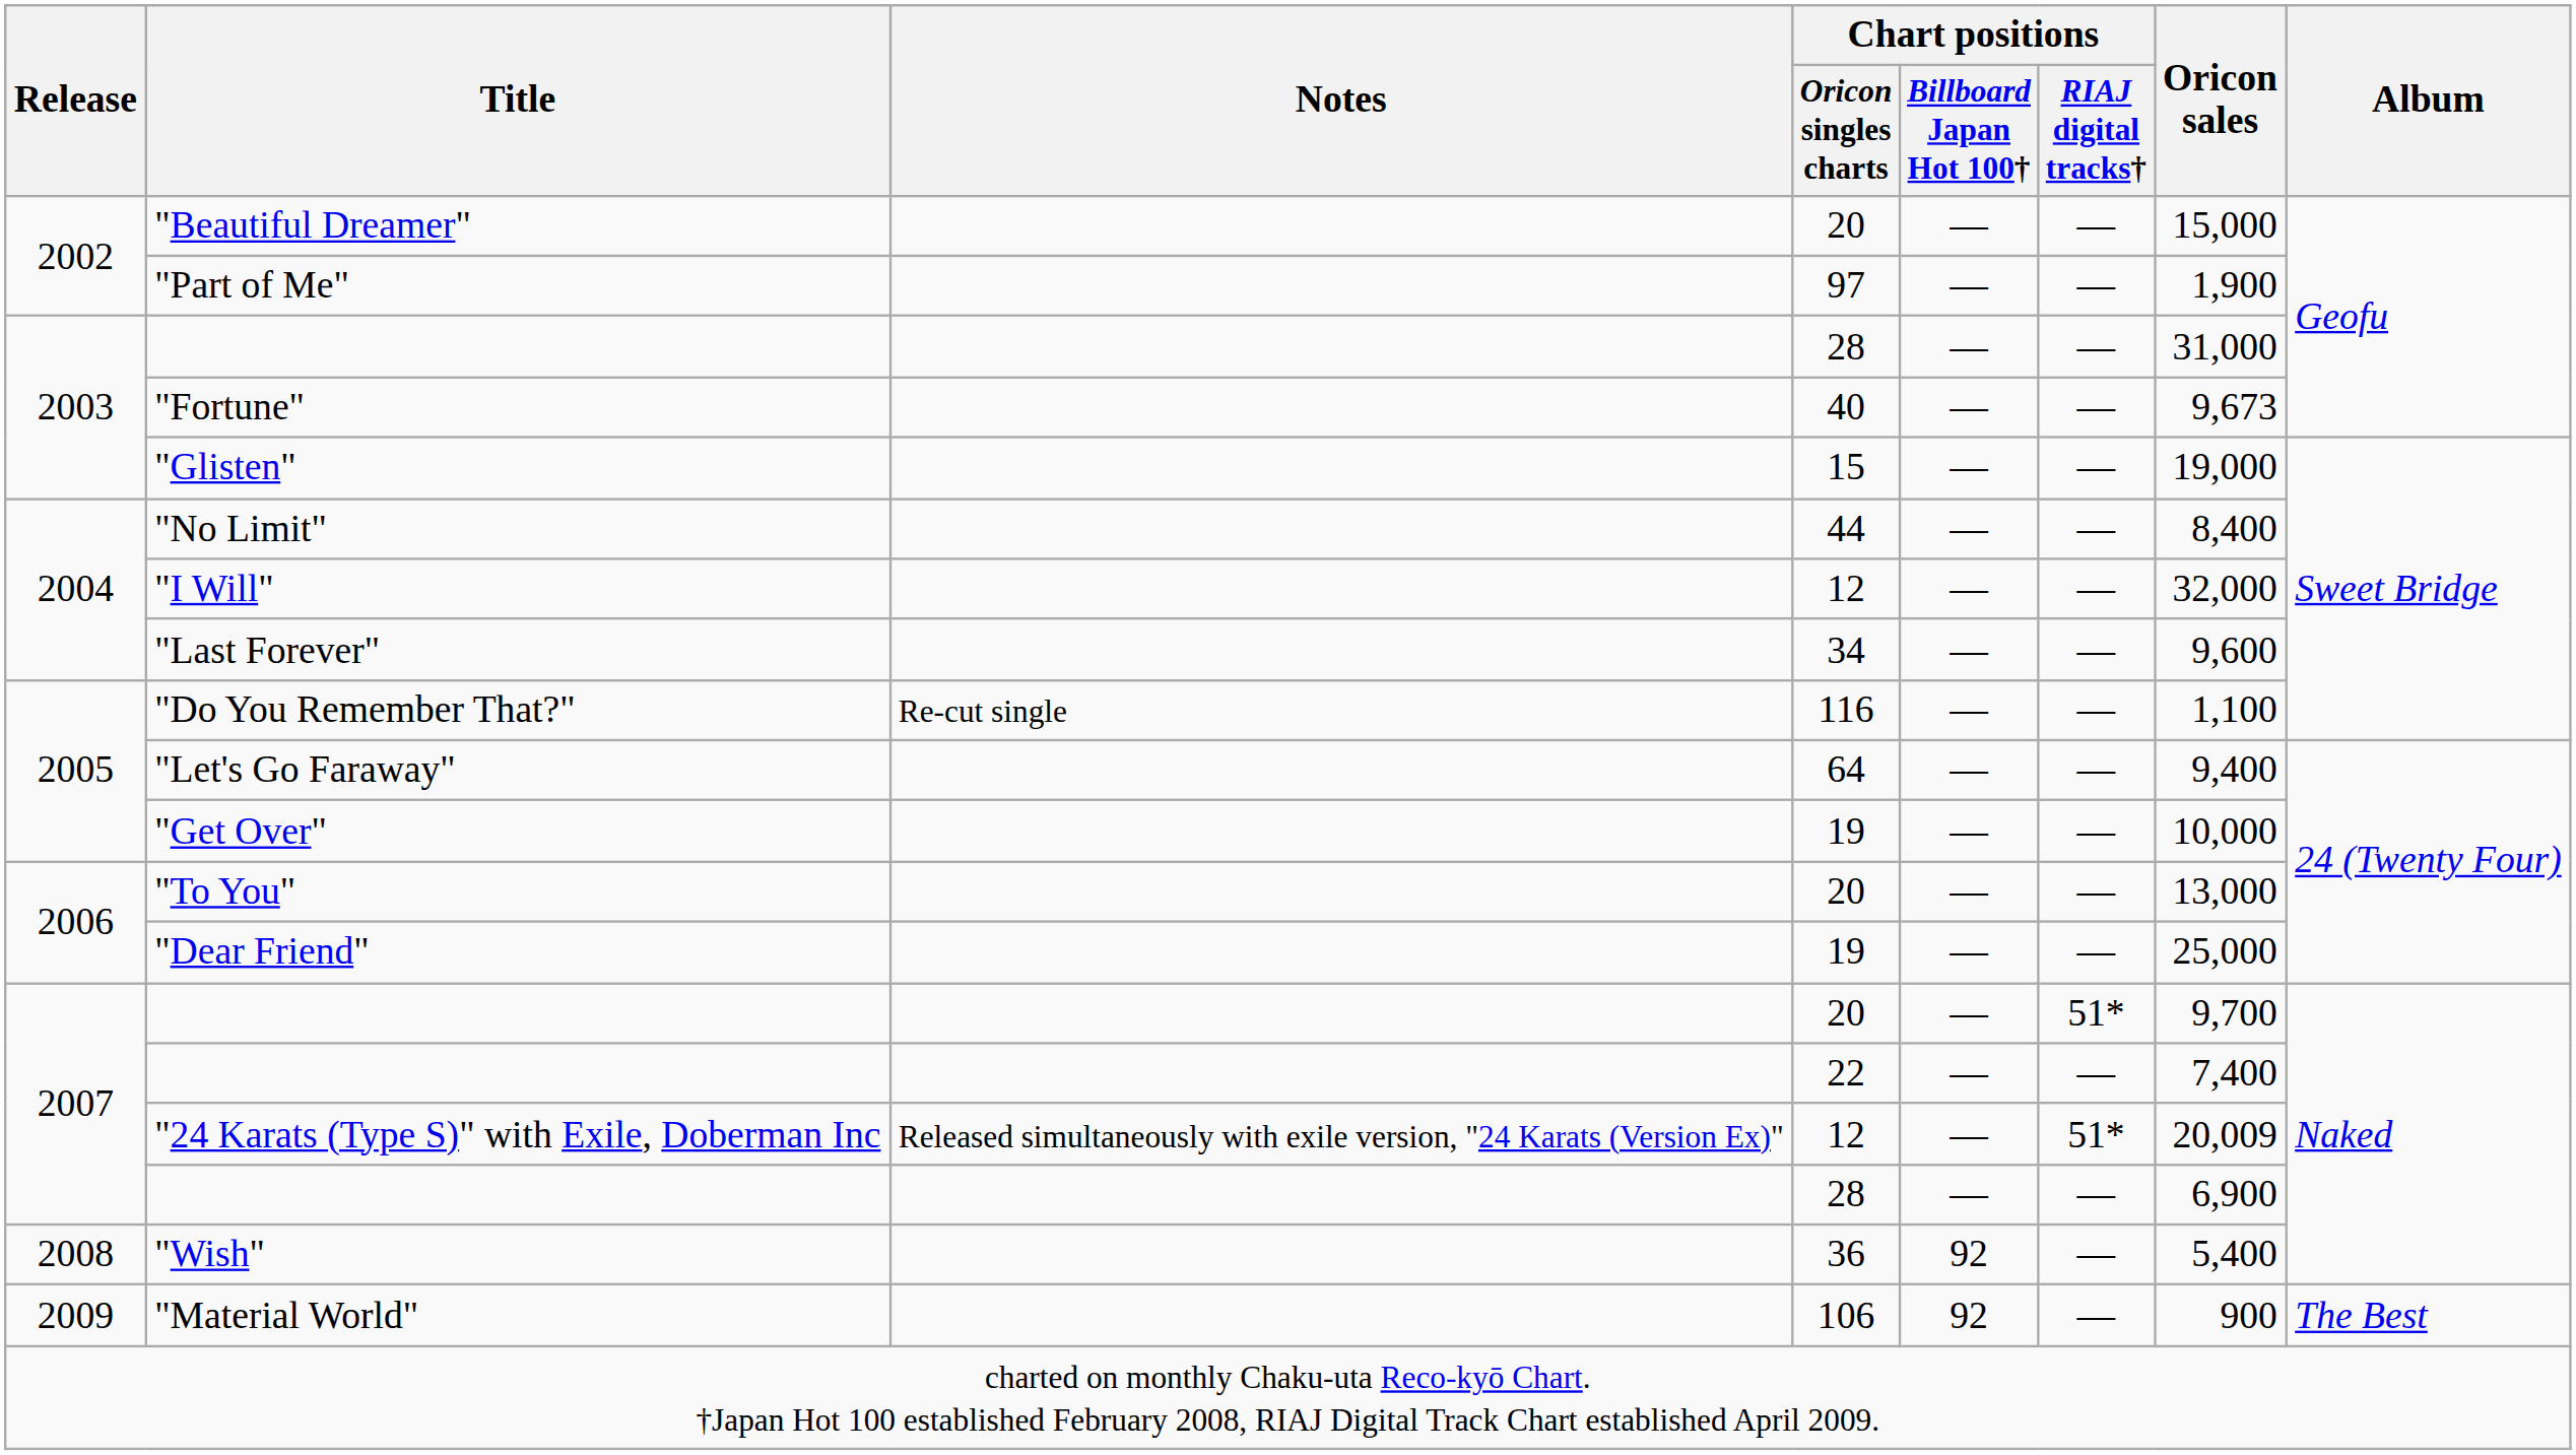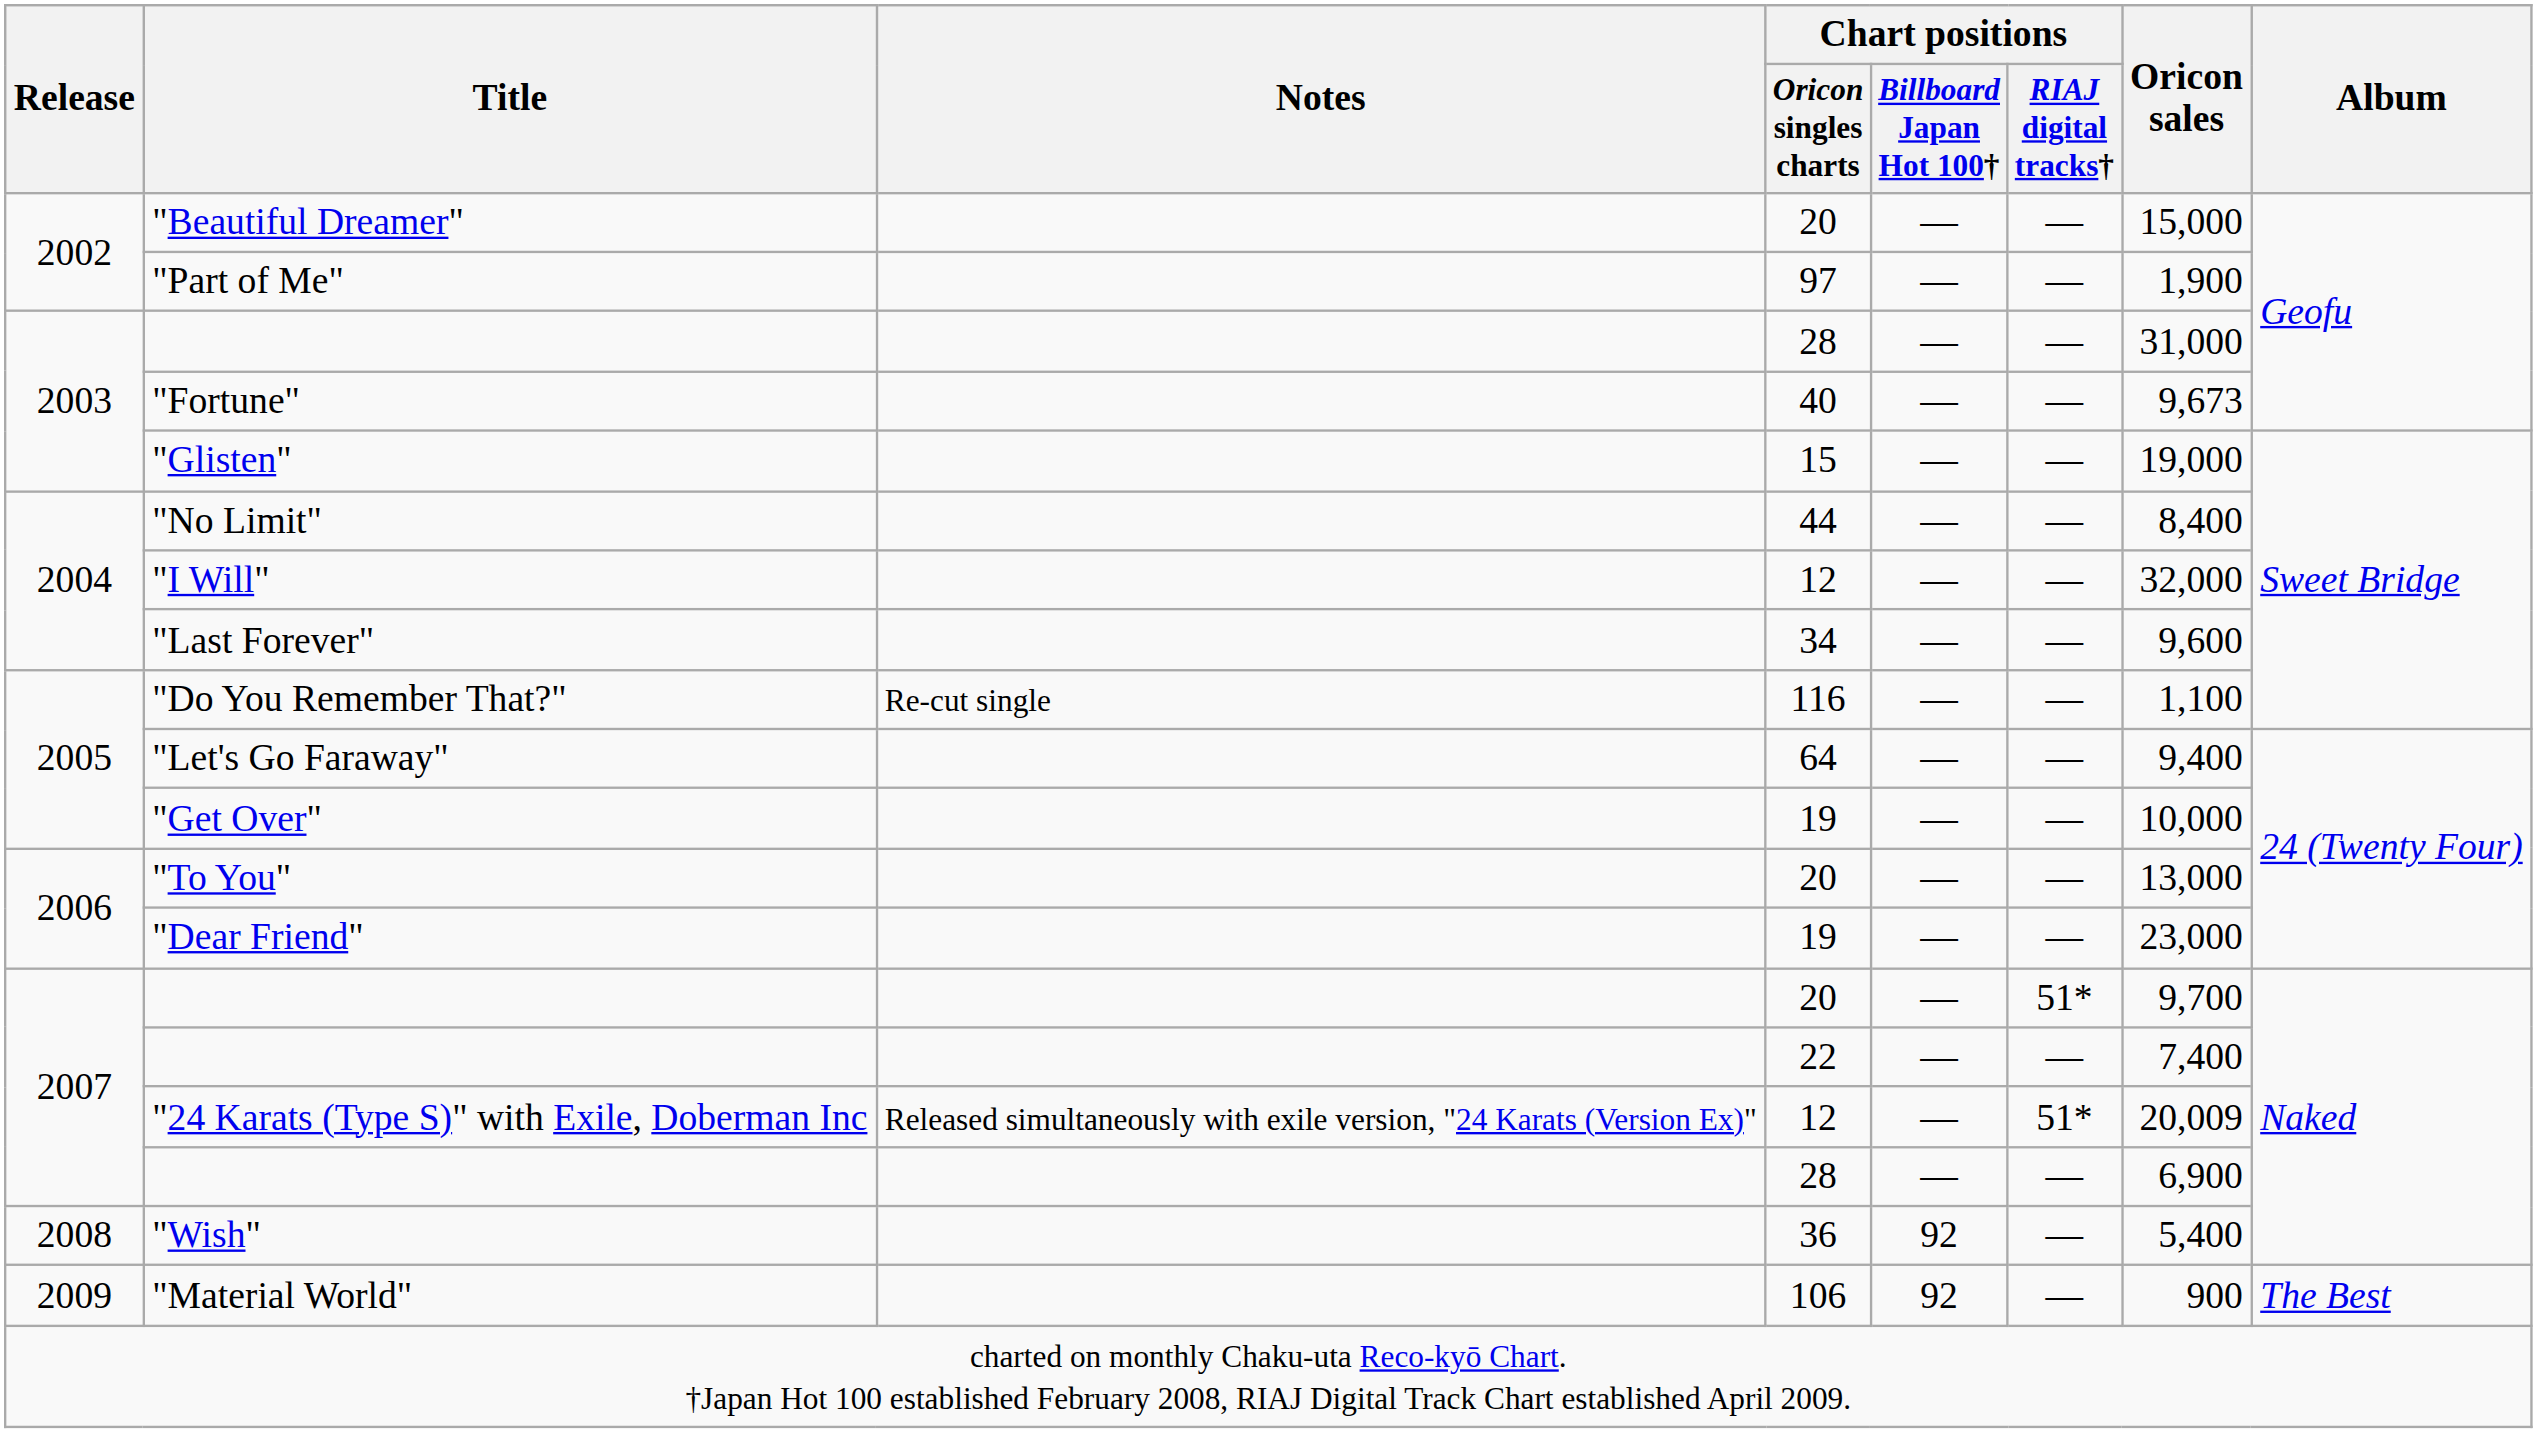 <table class="wikitable" style="text-align:center">
 <tr bgcolor="#CCCCCC">
 <th rowspan="2">Release</th>
 <th rowspan="2">Title</th>
 <th rowspan="2">Notes</th>
 <th colspan="3">Chart positions</th>
 <th rowspan="2">Oricon<br>sales<br></th>
 <th rowspan="2">Album</th>
 </tr>
 <tr style="font-size:smaller;">
 <th width="35"><em>Oricon</em> singles charts<br></th>
 <th width="35"><em><a href='#'>Billboard</a></em> <a href='#'>Japan Hot 100</a>†<br></th>
 <th width="35"><em><a href='#'>RIAJ</a></em> <a href='#'>digital tracks</a>†<br></th>
 </tr>
 <tr>
 <td rowspan="2">2002</td>
 <td align="left">"<a href='#'>Beautiful Dreamer</a>"</td>
 <td align="left" rowspan="1"><small></small></td>
 <td>20</td>
 <td>—</td>
 <td>—</td>
 <td align="right">15,000</td>
 <td align="left" rowspan="4"><em><a href='#'>Geofu</a></em></td>
 </tr>
 <tr>
 <td align="left">"Part of Me"</td>
 <td align="left" rowspan="1"><small></small></td>
 <td>97</td>
 <td>—</td>
 <td>—</td>
 <td align="right">1,900</td>
 </tr>
 <tr>
 <td rowspan="3">2003</td>
 <td align="left"></td>
 <td align="left" rowspan="1"><small></small></td>
 <td>28</td>
 <td>—</td>
 <td>—</td>
 <td align="right">31,000</td>
 </tr>
 <tr>
 <td align="left">"Fortune"</td>
 <td align="left" rowspan="1"><small></small></td>
 <td>40</td>
 <td>—</td>
 <td>—</td>
 <td align="right">9,673</td>
 </tr>
 <tr>
 <td align="left">"<a href='#'>Glisten</a>"</td>
 <td align="left" rowspan="1"><small></small></td>
 <td>15</td>
 <td>—</td>
 <td>—</td>
 <td align="right">19,000</td>
 <td align="left" rowspan="5"><em><a href='#'>Sweet Bridge</a></em></td>
 </tr>
 <tr>
 <td rowspan="3">2004</td>
 <td align="left">"No Limit"</td>
 <td align="left" rowspan="1"><small></small></td>
 <td>44</td>
 <td>—</td>
 <td>—</td>
 <td align="right">8,400</td>
 </tr>
 <tr>
 <td align="left">"<a href='#'>I Will</a>"</td>
 <td align="left" rowspan="1"><small></small></td>
 <td>12</td>
 <td>—</td>
 <td>—</td>
 <td align="right">32,000</td>
 </tr>
 <tr>
 <td align="left">"Last Forever"</td>
 <td align="left" rowspan="1"><small></small></td>
 <td>34</td>
 <td>—</td>
 <td>—</td>
 <td align="right">9,600</td>
 </tr>
 <tr>
 <td rowspan="3">2005</td>
 <td align="left">"Do You Remember That?"</td>
 <td align="left" rowspan="1"><small>Re-cut single</small></td>
 <td>116</td>
 <td>—</td>
 <td>—</td>
 <td align="right">1,100</td>
 </tr>
 <tr>
 <td align="left">"Let's Go Faraway"</td>
 <td align="left" rowspan="1"><small></small></td>
 <td>64</td>
 <td>—</td>
 <td>—</td>
 <td align="right">9,400</td>
 <td align="left" rowspan="4"><em><a href='#'>24 (Twenty Four)</a></em></td>
 </tr>
 <tr>
 <td align="left">"<a href='#'>Get Over</a>"</td>
 <td align="left" rowspan="1"><small></small></td>
 <td>19</td>
 <td>—</td>
 <td>—</td>
 <td align="right">10,000</td>
 </tr>
 <tr>
 <td rowspan="2">2006</td>
 <td align="left">"<a href='#'>To You</a>"</td>
 <td align="left" rowspan="1"><small></small></td>
 <td>20</td>
 <td>—</td>
 <td>—</td>
 <td align="right">13,000</td>
 </tr>
 <tr>
 <td align="left">"<a href='#'>Dear Friend</a>"</td>
 <td align="left" rowspan="1"><small></small></td>
 <td>19</td>
 <td>—</td>
 <td>—</td>
-<td align="right">25,000</td>
+<td align="right">23,000</td>
 </tr>
 <tr>
 <td rowspan="4">2007</td>
 <td align="left"></td>
 <td align="left" rowspan="1"><small></small></td>
 <td>20</td>
 <td>—</td>
 <td>51*</td>
 <td align="right">9,700</td>
 <td align="left" rowspan="5"><em><a href='#'>Naked</a></em></td>
 </tr>
 <tr>
 <td align="left"></td>
 <td align="left" rowspan="1"><small></small></td>
 <td>22</td>
 <td>—</td>
 <td>—</td>
 <td align="right">7,400</td>
 </tr>
 <tr>
 <td align="left">"<a href='#'>24 Karats (Type S)</a>" with <a href='#'>Exile</a>, <a href='#'>Doberman Inc</a></td>
 <td align="left" rowspan="1"><small>Released simultaneously with exile version, "<a href='#'>24 Karats (Version Ex)</a>"</small></td>
 <td>12</td>
 <td>—</td>
 <td>51*</td>
 <td align="right">20,009</td>
 </tr>
 <tr>
 <td align="left"></td>
 <td align="left" rowspan="1"><small></small></td>
 <td>28</td>
 <td>—</td>
 <td>—</td>
 <td align="right">6,900</td>
 </tr>
 <tr>
 <td rowspan="1">2008</td>
 <td align="left">"<a href='#'>Wish</a>"</td>
 <td align="left" rowspan="1"><small></small></td>
 <td>36</td>
 <td>92</td>
 <td>—</td>
 <td align="right">5,400</td>
 </tr>
 <tr>
 <td rowspan="1">2009</td>
 <td align="left">"Material World"</td>
 <td align="left" rowspan="1"><small></small></td>
 <td>106</td>
 <td>92</td>
 <td>—</td>
 <td align="right">900</td>
 <td align="left" rowspan="1"><em><a href='#'>The Best</a></em></td>
 </tr>
 <tr>
 <td colspan="8"><small> charted on monthly Chaku-uta <a href='#'>Reco-kyō Chart</a>.<br>†Japan Hot 100 established February 2008, RIAJ Digital Track Chart established April 2009.</small></td>
 </tr>
 </table>
